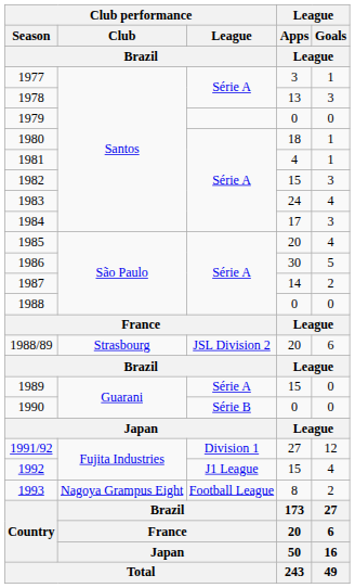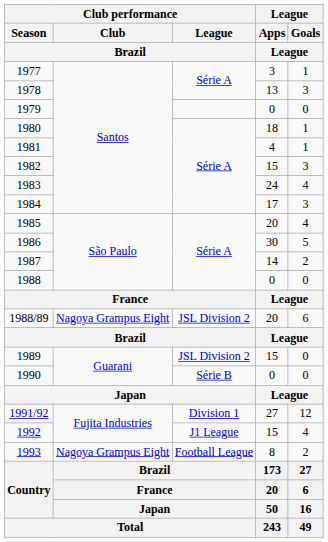 <table class="wikitable" style="text-align:center;">
 <tr>
 <th colspan=3>Club performance</th>
 <th colspan=2>League</th>
 </tr>
 <tr>
 <th>Season</th>
 <th>Club</th>
 <th>League</th>
 <th>Apps</th>
 <th>Goals</th>
 </tr>
 <tr>
 <th colspan=3>Brazil</th>
 <th colspan=2>League</th>
 </tr>
 <tr>
 <td>1977</td>
 <td rowspan="8"><a href='#'>Santos</a></td>
 <td rowspan="2"><a href='#'>Série A</a></td>
 <td>3</td>
 <td>1</td>
 </tr>
 <tr>
 <td>1978</td>
 <td>13</td>
 <td>3</td>
 </tr>
 <tr>
 <td>1979</td>
 <td></td>
 <td>0</td>
 <td>0</td>
 </tr>
 <tr>
 <td>1980</td>
 <td rowspan="5"><a href='#'>Série A</a></td>
 <td>18</td>
 <td>1</td>
 </tr>
 <tr>
 <td>1981</td>
 <td>4</td>
 <td>1</td>
 </tr>
 <tr>
 <td>1982</td>
 <td>15</td>
 <td>3</td>
 </tr>
 <tr>
 <td>1983</td>
 <td>24</td>
 <td>4</td>
 </tr>
 <tr>
 <td>1984</td>
 <td>17</td>
 <td>3</td>
 </tr>
 <tr>
 <td>1985</td>
 <td rowspan="4"><a href='#'>São Paulo</a></td>
 <td rowspan="4"><a href='#'>Série A</a></td>
 <td>20</td>
 <td>4</td>
 </tr>
 <tr>
 <td>1986</td>
 <td>30</td>
 <td>5</td>
 </tr>
 <tr>
 <td>1987</td>
 <td>14</td>
 <td>2</td>
 </tr>
 <tr>
 <td>1988</td>
 <td>0</td>
 <td>0</td>
 </tr>
 <tr>
 <th colspan=3>France</th>
 <th colspan=2>League</th>
 </tr>
 <tr>
 <td>1988/89</td>
-<td><a href='#'>Strasbourg</a></td>
+<td><a href='#'>Nagoya Grampus Eight</a></td>
 <td><a href='#'>JSL Division 2</a></td>
 <td>20</td>
 <td>6</td>
 </tr>
 <tr>
 <th colspan=3>Brazil</th>
 <th colspan=2>League</th>
 </tr>
 <tr>
 <td>1989</td>
 <td rowspan="2"><a href='#'>Guarani</a></td>
-<td><a href='#'>Série A</a></td>
+<td><a href='#'>JSL Division 2</a></td>
 <td>15</td>
 <td>0</td>
 </tr>
 <tr>
 <td>1990</td>
 <td><a href='#'>Série B</a></td>
 <td>0</td>
 <td>0</td>
 </tr>
 <tr>
 <th colspan=3>Japan</th>
 <th colspan=2>League</th>
 </tr>
 <tr>
 <td><a href='#'>1991/92</a></td>
 <td rowspan="2"><a href='#'>Fujita Industries</a></td>
 <td><a href='#'>Division 1</a></td>
 <td>27</td>
 <td>12</td>
 </tr>
 <tr>
 <td><a href='#'>1992</a></td>
 <td><a href='#'>J1 League</a></td>
 <td>15</td>
 <td>4</td>
 </tr>
 <tr>
 <td><a href='#'>1993</a></td>
 <td><a href='#'>Nagoya Grampus Eight</a></td>
 <td><a href='#'>Football League</a></td>
 <td>8</td>
 <td>2</td>
 </tr>
 <tr>
 <th rowspan=3>Country</th>
 <th colspan=2>Brazil</th>
 <th>173</th>
 <th>27</th>
 </tr>
 <tr>
 <th colspan=2>France</th>
 <th>20</th>
 <th>6</th>
 </tr>
 <tr>
 <th colspan=2>Japan</th>
 <th>50</th>
 <th>16</th>
 </tr>
 <tr>
 <th colspan=3>Total</th>
 <th>243</th>
 <th>49</th>
 </tr>
 </table>
